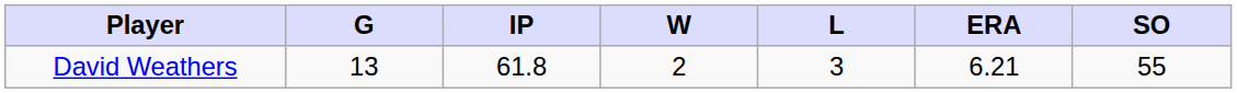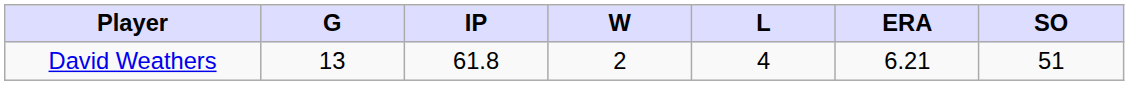 <table class="wikitable sortable">
 <tr>
 <th style="background:#ddf; width:16%;">Player</th>
 <th style="background:#ddf; width:9%;">G</th>
 <th style="background:#ddf; width:9%;">IP</th>
 <th style="background:#ddf; width:9%;">W</th>
 <th style="background:#ddf; width:9%;">L</th>
 <th style="background:#ddf; width:9%;">ERA</th>
 <th style="background:#ddf; width:9%;">SO</th>
 </tr>
 <tr align=center>
 <td><a href='#'>David Weathers</a></td>
 <td>13</td>
 <td>61.8</td>
 <td>2</td>
-<td>3</td>
+<td>4</td>
 <td>6.21</td>
-<td>55</td>
+<td>51</td>
 </tr>
 </table>
